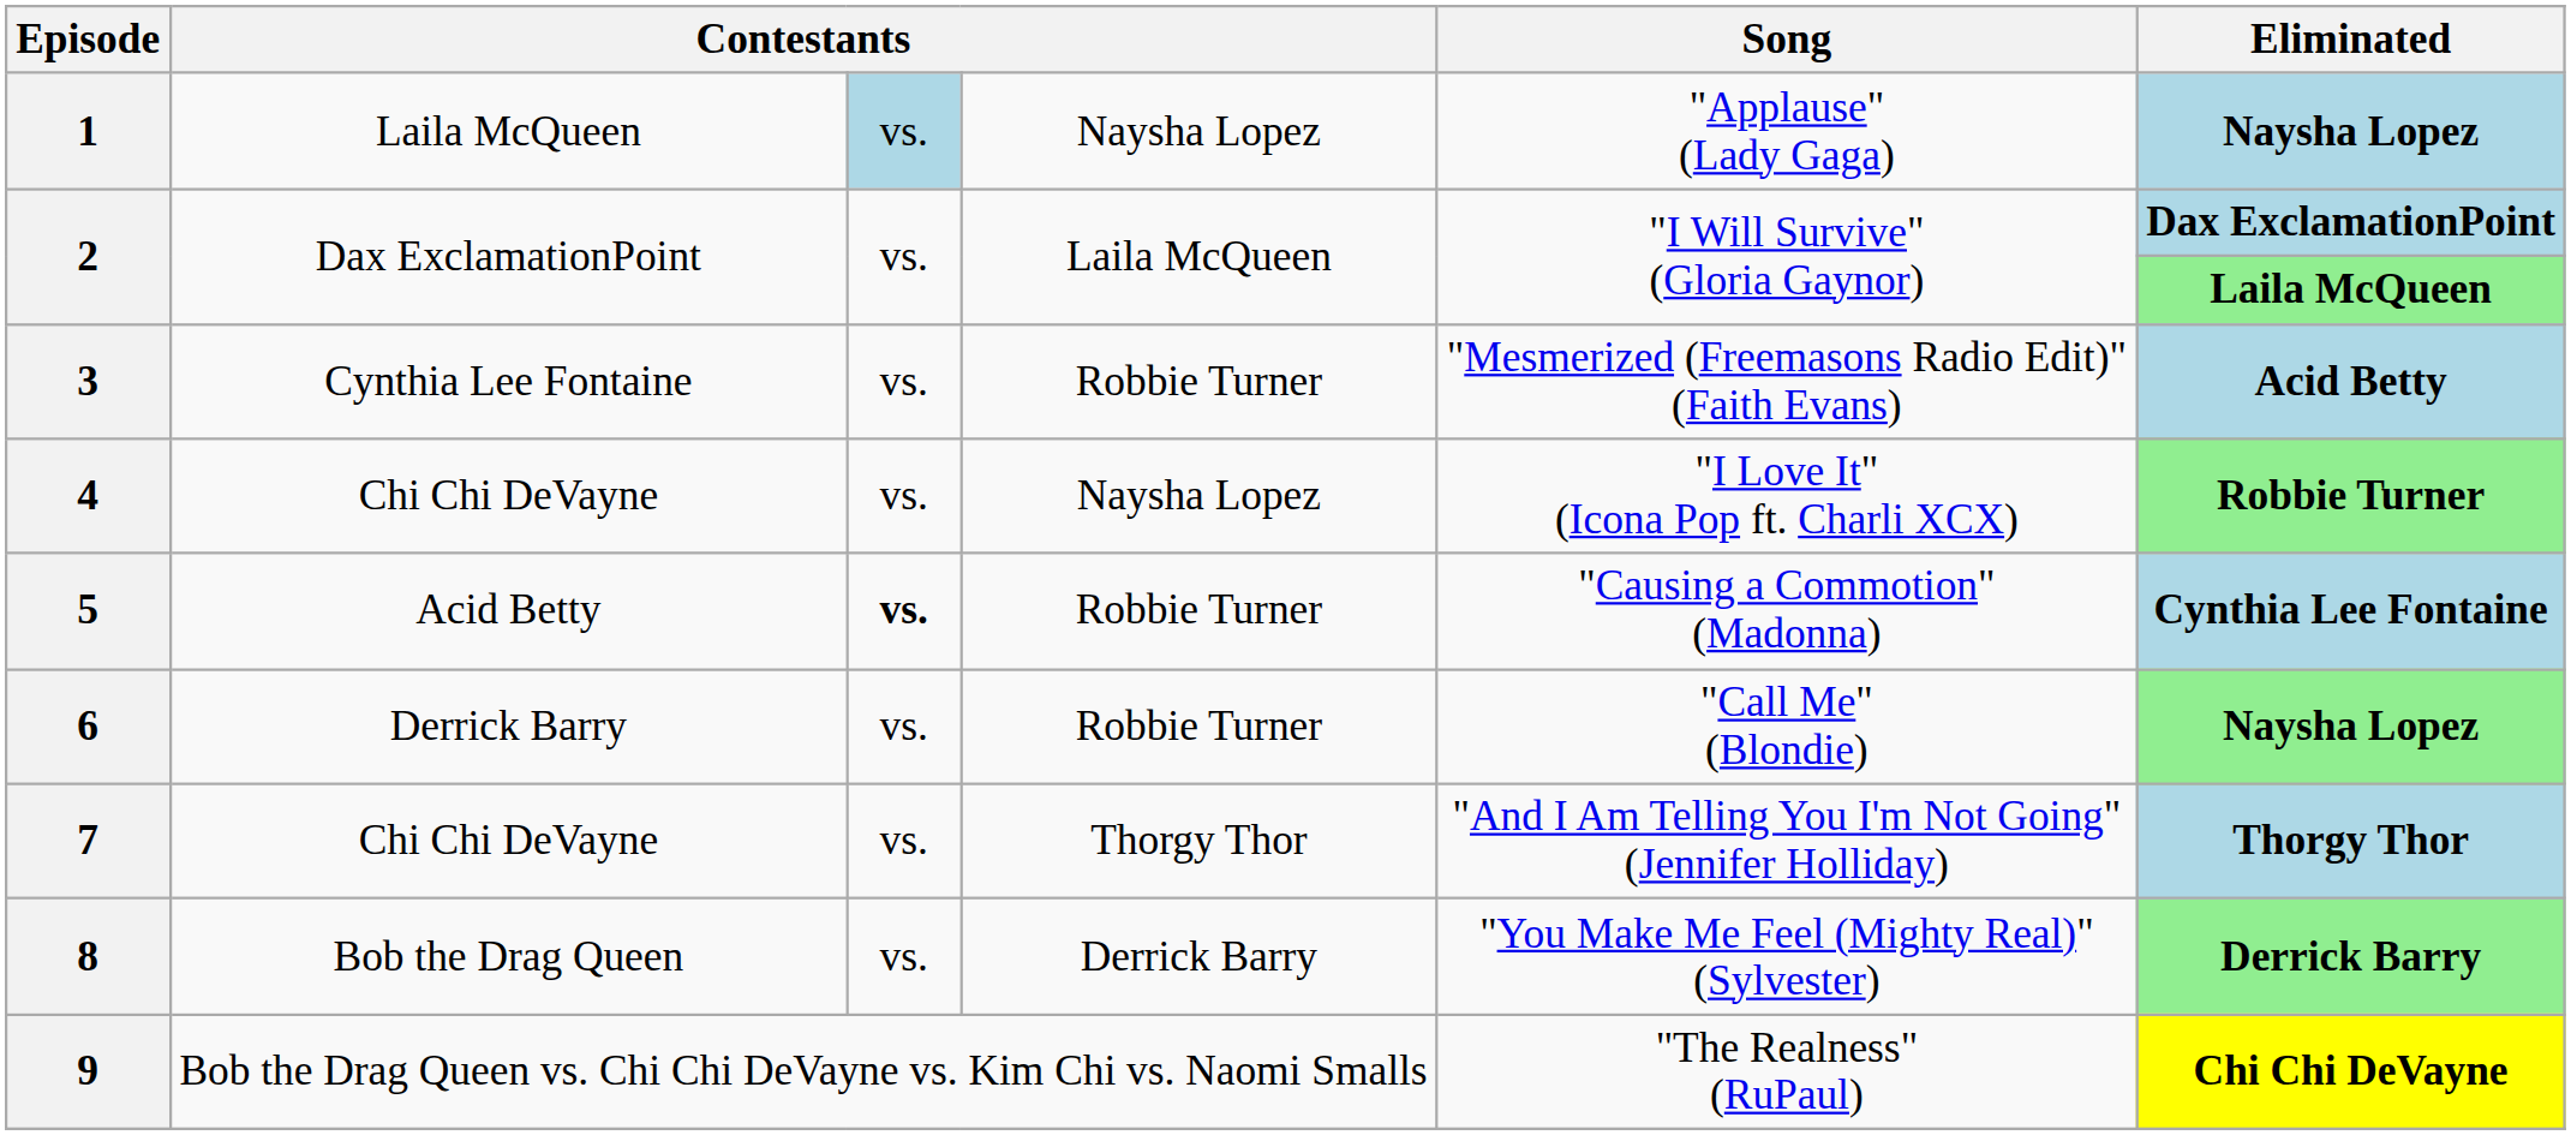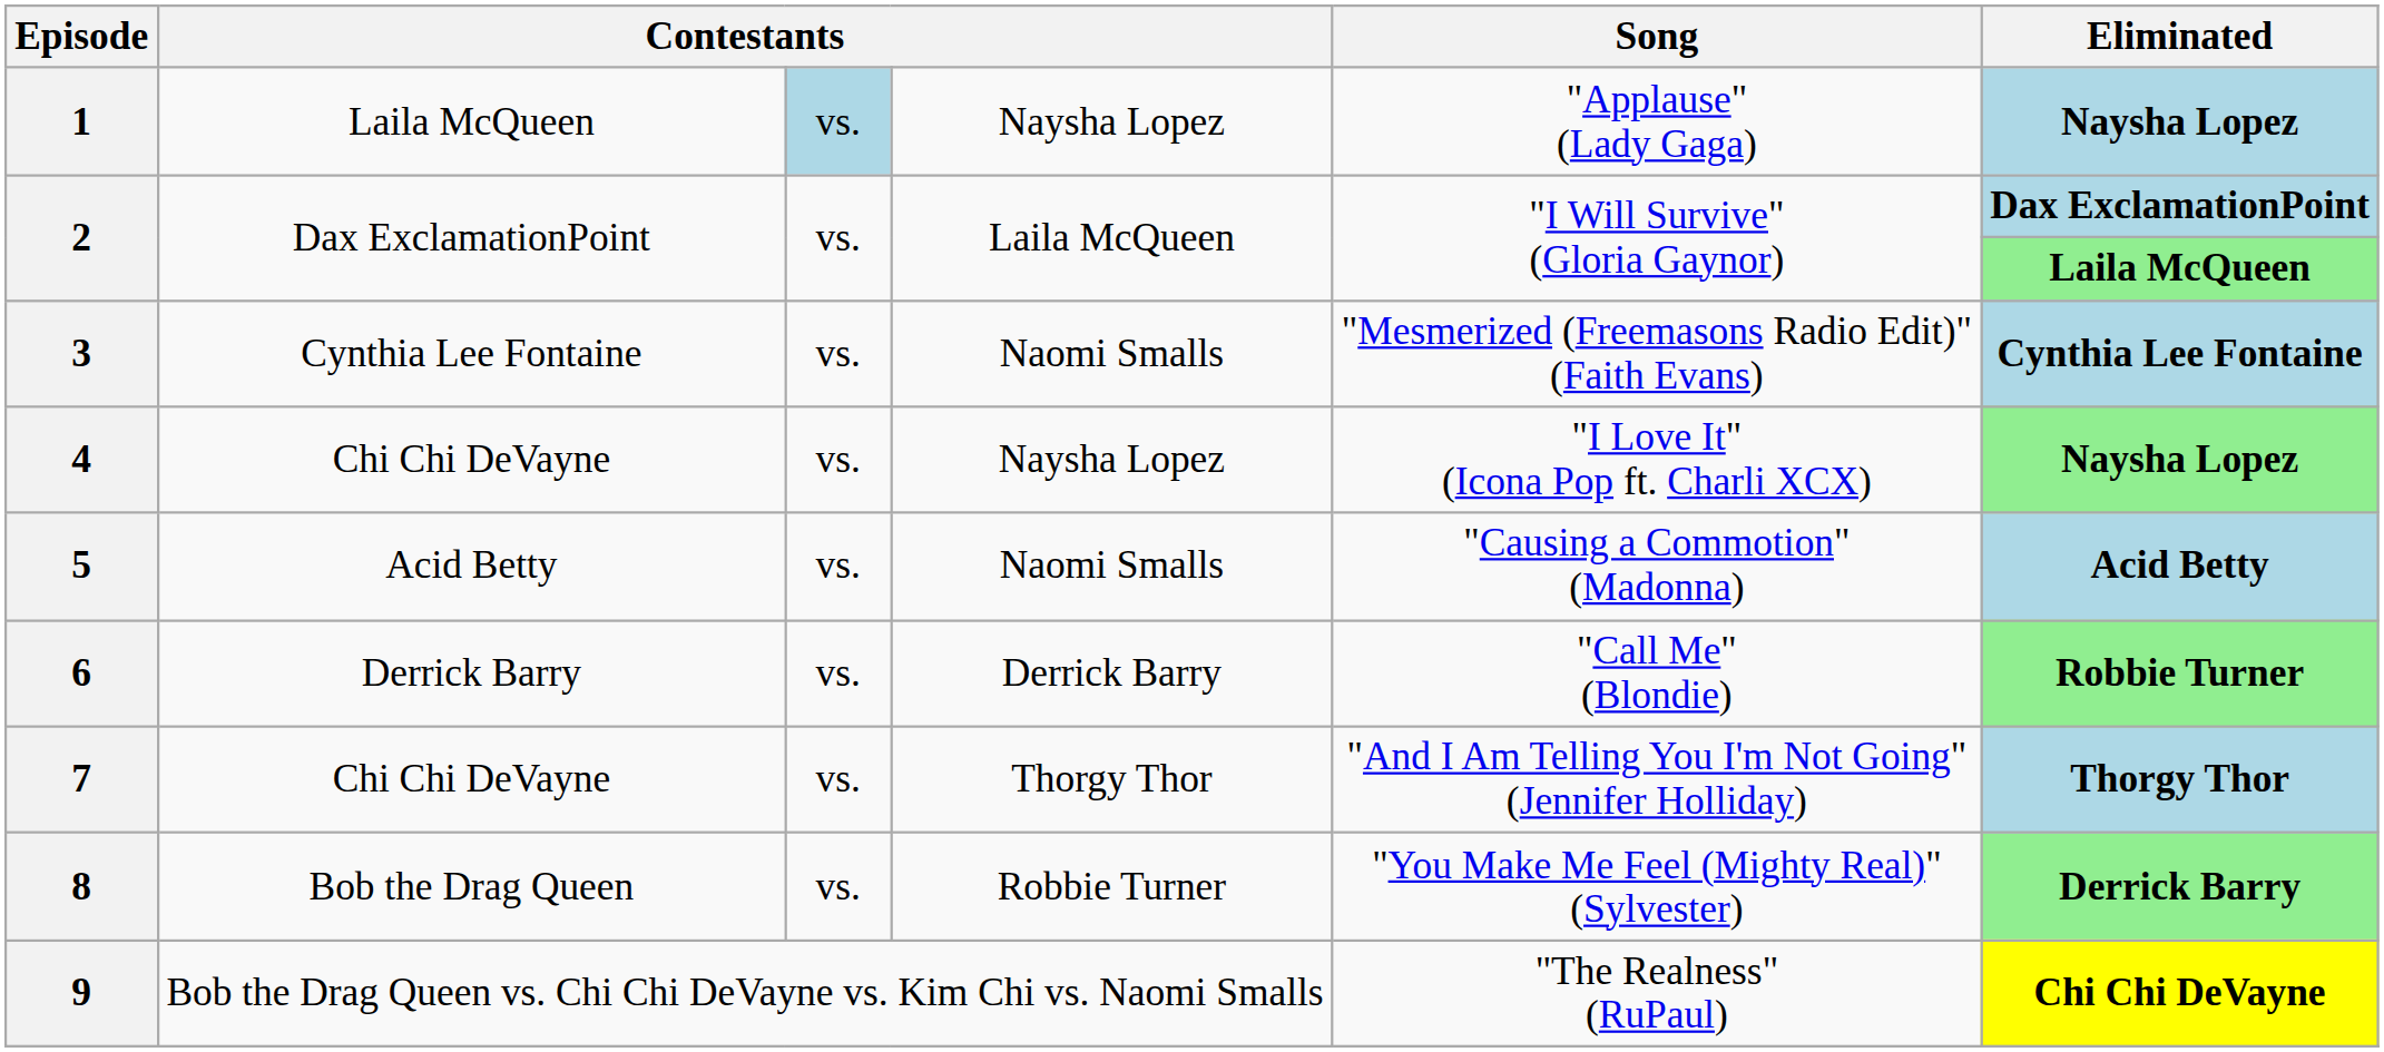 <table class="wikitable" style="text-align:center">
 <tr>
 <th scope="col">Episode</th>
 <th scope="col" colspan="3">Contestants</th>
 <th scope="col">Song</th>
 <th scope="col">Eliminated</th>
 </tr>
 <tr>
 <th scope="row">1</th>
 <td>Laila McQueen</td>
 <td style="background: lightblue;">vs.</td>
 <td>Naysha Lopez</td>
 <td>"<a href='#'>Applause</a>"<br>(<a href='#'>Lady Gaga</a>)</td>
 <td bgcolor="lightblue"><strong>Naysha Lopez</strong></td>
 </tr>
 <tr>
 <th rowspan="2" scope="row">2</th>
 <td rowspan="2" nowrap>Dax ExclamationPoint</td>
 <td rowspan="2">vs.</td>
 <td rowspan="2" nowrap>Laila McQueen</td>
 <td rowspan="2">"<a href='#'>I Will Survive</a>"<br>(<a href='#'>Gloria Gaynor</a>)</td>
 <td nowrap bgcolor="lightblue"><strong>Dax ExclamationPoint</strong></td>
 </tr>
 <tr>
 <td bgcolor="lightgreen"><strong>Laila McQueen</strong></td>
 </tr>
 <tr>
 <th scope="row">3</th>
 <td>Cynthia Lee Fontaine</td>
 <td>vs.</td>
-<td>Robbie Turner</td>
+<td>Naomi Smalls</td>
 <td nowrap>"<a href='#'>Mesmerized</a> (<a href='#'>Freemasons</a> Radio Edit)"<br>(<a href='#'>Faith Evans</a>)</td>
-<td bgcolor="lightblue"><strong>Acid Betty</strong></td>
+<td bgcolor="lightblue"><strong>Cynthia Lee Fontaine</strong></td>
 </tr>
 <tr>
 <th scope="row">4</th>
 <td>Chi Chi DeVayne</td>
 <td>vs.</td>
 <td>Naysha Lopez</td>
 <td>"<a href='#'>I Love It</a>"<br>(<a href='#'>Icona Pop</a> ft. <a href='#'>Charli XCX</a>)</td>
-<td bgcolor="lightgreen"><strong>Robbie Turner</strong></td>
+<td bgcolor="lightgreen"><strong>Naysha Lopez</strong></td>
 </tr>
 <tr>
 <th scope="row">5</th>
 <td>Acid Betty</td>
-<td><strong>vs.</strong></td>
-<td>Robbie Turner</td>
+<td>vs.</td>
+<td>Naomi Smalls</td>
 <td>"<a href='#'>Causing a Commotion</a>"<br>(<a href='#'>Madonna</a>)</td>
-<td bgcolor="lightblue"><strong>Cynthia Lee Fontaine</strong></td>
+<td bgcolor="lightblue"><strong>Acid Betty</strong></td>
 </tr>
 <tr>
 <th scope="row">6</th>
 <td>Derrick Barry</td>
 <td>vs.</td>
-<td>Robbie Turner</td>
+<td>Derrick Barry</td>
 <td>"<a href='#'>Call Me</a>"<br>(<a href='#'>Blondie</a>)</td>
-<td bgcolor="lightgreen"><strong>Naysha Lopez</strong></td>
+<td bgcolor="lightgreen"><strong>Robbie Turner</strong></td>
 </tr>
 <tr>
 <th scope="row">7</th>
 <td>Chi Chi DeVayne</td>
 <td>vs.</td>
 <td>Thorgy Thor</td>
 <td>"<a href='#'>And I Am Telling You I'm Not Going</a>"<br>(<a href='#'>Jennifer Holliday</a>)</td>
 <td bgcolor="lightblue"><strong>Thorgy Thor</strong></td>
 </tr>
 <tr>
 <th scope="row">8</th>
 <td>Bob the Drag Queen</td>
 <td>vs.</td>
-<td>Derrick Barry</td>
+<td>Robbie Turner</td>
 <td>"<a href='#'>You Make Me Feel (Mighty Real)</a>"<br>(<a href='#'>Sylvester</a>)</td>
 <td bgcolor="lightgreen"><strong>Derrick Barry</strong></td>
 </tr>
 <tr>
 <th scope="row">9</th>
 <td colspan="3">Bob the Drag Queen vs. Chi Chi DeVayne vs. Kim Chi vs. Naomi Smalls</td>
 <td>"The Realness"<br>(<a href='#'>RuPaul</a>)</td>
 <td bgcolor="yellow"><strong>Chi Chi DeVayne</strong></td>
 </tr>
 <tr>
 </tr>
 </table>
